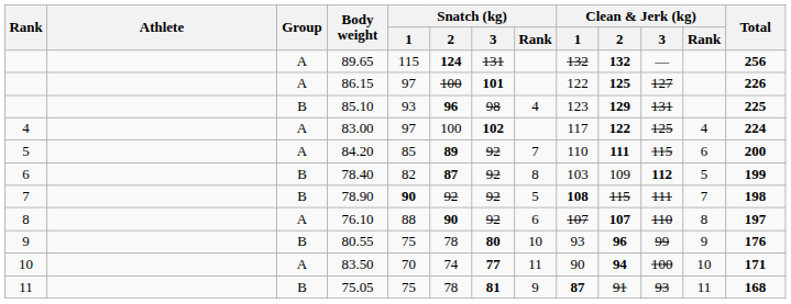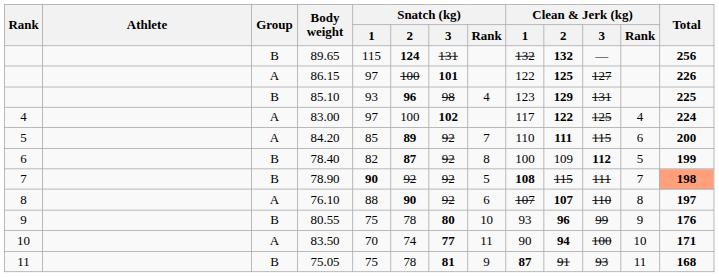 <table class = "wikitable" style="text-align:center;">
 <tr>
 <th rowspan=2 width=40>Rank</th>
 <th rowspan=2 width=250>Athlete</th>
 <th rowspan=2 width=50>Group</th>
 <th rowspan=2 width=60>Body weight</th>
 <th colspan=4>Snatch (kg)</th>
 <th colspan=4>Clean & Jerk (kg)</th>
 <th rowspan=2 width=60>Total</th>
 </tr>
 <tr>
 <th width=40>1</th>
 <th width=40>2</th>
 <th width=40>3</th>
 <th width=40>Rank</th>
 <th width=40>1</th>
 <th width=40>2</th>
 <th width=40>3</th>
 <th width=40>Rank</th>
 </tr>
 <tr>
 <td></td>
 <td align=left></td>
-<td>A</td>
+<td>B</td>
 <td>89.65</td>
 <td>115</td>
 <td><strong>124</strong></td>
 <td><s>131</s></td>
 <td></td>
 <td><s>132</s></td>
 <td><strong>132</strong></td>
 <td>—</td>
 <td></td>
 <td><strong>256</strong></td>
 </tr>
 <tr>
 <td></td>
 <td align=left></td>
 <td>A</td>
 <td>86.15</td>
 <td>97</td>
 <td><s>100</s></td>
 <td><strong>101</strong></td>
 <td></td>
 <td>122</td>
 <td><strong>125</strong></td>
 <td><s>127</s></td>
 <td></td>
 <td><strong>226</strong></td>
 </tr>
 <tr>
 <td></td>
 <td align=left></td>
 <td>B</td>
 <td>85.10</td>
 <td>93</td>
 <td><strong>96</strong></td>
 <td><s>98</s></td>
 <td>4</td>
 <td>123</td>
 <td><strong>129</strong></td>
 <td><s>131</s></td>
 <td></td>
 <td><strong>225</strong></td>
 </tr>
 <tr>
 <td>4</td>
 <td align=left></td>
 <td>A</td>
 <td>83.00</td>
 <td>97</td>
 <td>100</td>
 <td><strong>102</strong></td>
 <td></td>
 <td>117</td>
 <td><strong>122</strong></td>
 <td><s>125</s></td>
 <td>4</td>
 <td><strong>224</strong></td>
 </tr>
 <tr>
 <td>5</td>
 <td align=left></td>
 <td>A</td>
 <td>84.20</td>
 <td>85</td>
 <td><strong>89</strong></td>
 <td><s>92</s></td>
 <td>7</td>
 <td>110</td>
 <td><strong>111</strong></td>
 <td><s>115</s></td>
 <td>6</td>
 <td><strong>200</strong></td>
 </tr>
 <tr>
 <td>6</td>
 <td align=left></td>
 <td>B</td>
 <td>78.40</td>
 <td>82</td>
 <td><strong>87</strong></td>
 <td><s>92</s></td>
 <td>8</td>
-<td>103</td>
+<td>100</td>
 <td>109</td>
 <td><strong>112</strong></td>
 <td>5</td>
 <td><strong>199</strong></td>
 </tr>
 <tr>
 <td>7</td>
 <td align=left></td>
 <td>B</td>
 <td>78.90</td>
 <td><strong>90</strong></td>
 <td><s>92</s></td>
 <td><s>92</s></td>
 <td>5</td>
 <td><strong>108</strong></td>
 <td><s>115</s></td>
 <td><s>111</s></td>
 <td>7</td>
-<td><strong>198</strong></td>
+<td style="background: lightsalmon;"><strong>198</strong></td>
 </tr>
 <tr>
 <td>8</td>
 <td align=left></td>
 <td>A</td>
 <td>76.10</td>
 <td>88</td>
 <td><strong>90</strong></td>
 <td><s>92</s></td>
 <td>6</td>
 <td><s>107</s></td>
 <td><strong>107</strong></td>
 <td><s>110</s></td>
 <td>8</td>
 <td><strong>197</strong></td>
 </tr>
 <tr>
 <td>9</td>
 <td align=left></td>
 <td>B</td>
 <td>80.55</td>
 <td>75</td>
 <td>78</td>
 <td><strong>80</strong></td>
 <td>10</td>
 <td>93</td>
 <td><strong>96</strong></td>
 <td><s>99</s></td>
 <td>9</td>
 <td><strong>176</strong></td>
 </tr>
 <tr>
 <td>10</td>
 <td align=left></td>
 <td>A</td>
 <td>83.50</td>
 <td>70</td>
 <td>74</td>
 <td><strong>77</strong></td>
 <td>11</td>
 <td>90</td>
 <td><strong>94</strong></td>
 <td><s>100</s></td>
 <td>10</td>
 <td><strong>171</strong></td>
 </tr>
 <tr>
 <td>11</td>
 <td align=left></td>
 <td>B</td>
 <td>75.05</td>
 <td>75</td>
 <td>78</td>
 <td><strong>81</strong></td>
 <td>9</td>
 <td><strong>87</strong></td>
 <td><s>91</s></td>
 <td><s>93</s></td>
 <td>11</td>
 <td><strong>168</strong></td>
 </tr>
 </table>
